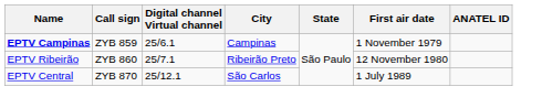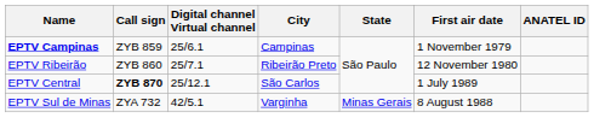 <table class="wikitable" border="1">
 <tr>
 <th align="center">Name</th>
 <th align="center">Call sign</th>
 <th align="center">Digital channel<br>Virtual channel</th>
 <th align="center">City</th>
 <th align="center">State</th>
 <th>First air date</th>
 <th>ANATEL ID</th>
 </tr>
 <tr>
 <td><strong><a href='#'>EPTV Campinas</a></strong></td>
 <td>ZYB 859</td>
 <td>25/6.1</td>
 <td><a href='#'>Campinas</a></td>
 <td rowspan="3">São Paulo</td>
 <td>1 November 1979</td>
 <td></td>
 </tr>
 <tr>
 <td><a href='#'>EPTV Ribeirão</a></td>
 <td>ZYB 860</td>
 <td>25/7.1</td>
 <td><a href='#'>Ribeirão Preto</a></td>
 <td>12 November 1980</td>
 <td></td>
 </tr>
 <tr>
 <td><a href='#'>EPTV Central</a></td>
-<td>ZYB 870</td>
+<td><strong>ZYB 870</strong></td>
 <td>25/12.1</td>
 <td><a href='#'>São Carlos</a></td>
 <td>1 July 1989</td>
 <td></td>
 </tr>
+<tr>
+<td><a href='#'>EPTV Sul de Minas</a></td>
+<td>ZYA 732</td>
+<td>42/5.1</td>
+<td><a href='#'>Varginha</a></td>
+<td><a href='#'>Minas Gerais</a></td>
+<td>8 August 1988</td>
+<td></td>
+</tr>
 </table>
